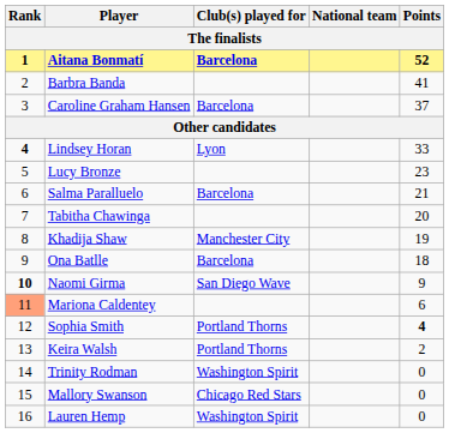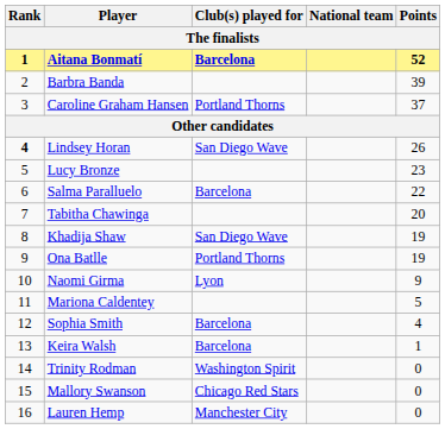 <table class="wikitable plainrowheaders sortable">
 <tr>
 <th>Rank</th>
 <th>Player</th>
 <th>Club(s) played for</th>
 <th>National team</th>
 <th>Points</th>
 </tr>
 <tr>
 <th colspan="5">The finalists</th>
 </tr>
 <tr style="background-color: #FFF68F; font-weight: bold;">
 <td align="center"><strong>1</strong></td>
 <td><strong><a href='#'>Aitana Bonmatí</a></strong></td>
 <td><strong> <a href='#'>Barcelona</a></strong></td>
 <td></td>
 <td align="center"><strong>52</strong></td>
 </tr>
 <tr>
 <td align="center">2</td>
 <td><a href='#'>Barbra Banda</a></td>
 <td></td>
 <td></td>
-<td align="center">41</td>
+<td align="center">39</td>
 </tr>
 <tr>
 <td align="center">3</td>
 <td><a href='#'>Caroline Graham Hansen</a></td>
-<td> <a href='#'>Barcelona</a></td>
+<td> <a href='#'>Portland Thorns</a></td>
 <td></td>
 <td align="center">37</td>
 </tr>
 <tr>
 <th colspan="5">Other candidates</th>
 </tr>
 <tr>
 <td align="center"><strong>4</strong></td>
 <td><a href='#'>Lindsey Horan</a></td>
-<td> <a href='#'>Lyon</a></td>
+<td> <a href='#'>San Diego Wave</a></td>
 <td></td>
-<td align="center">33</td>
+<td align="center">26</td>
 </tr>
 <tr>
 <td align="center">5</td>
 <td><a href='#'>Lucy Bronze</a></td>
 <td></td>
 <td></td>
 <td align="center">23</td>
 </tr>
 <tr>
 <td align="center">6</td>
 <td><a href='#'>Salma Paralluelo</a></td>
 <td> <a href='#'>Barcelona</a></td>
 <td></td>
-<td align="center">21</td>
+<td align="center">22</td>
 </tr>
 <tr>
 <td align="center">7</td>
 <td><a href='#'>Tabitha Chawinga</a></td>
 <td></td>
 <td></td>
 <td align="center">20</td>
 </tr>
 <tr>
 <td align="center">8</td>
 <td><a href='#'>Khadija Shaw</a></td>
-<td> <a href='#'>Manchester City</a></td>
+<td> <a href='#'>San Diego Wave</a></td>
 <td></td>
 <td align="center">19</td>
 </tr>
 <tr>
 <td align="center">9</td>
 <td><a href='#'>Ona Batlle</a></td>
-<td> <a href='#'>Barcelona</a></td>
+<td> <a href='#'>Portland Thorns</a></td>
 <td></td>
-<td align="center">18</td>
+<td align="center">19</td>
 </tr>
 <tr>
-<td align="center"><strong>10</strong></td>
+<td align="center">10</td>
 <td><a href='#'>Naomi Girma</a></td>
-<td> <a href='#'>San Diego Wave</a></td>
+<td> <a href='#'>Lyon</a></td>
 <td></td>
 <td align="center">9</td>
 </tr>
 <tr>
-<td align="center" style="background: lightsalmon;">11</td>
+<td align="center">11</td>
 <td><a href='#'>Mariona Caldentey</a></td>
 <td></td>
 <td></td>
-<td align="center">6</td>
+<td align="center">5</td>
 </tr>
 <tr>
 <td align="center">12</td>
 <td><a href='#'>Sophia Smith</a></td>
-<td> <a href='#'>Portland Thorns</a></td>
+<td> <a href='#'>Barcelona</a></td>
 <td></td>
-<td align="center"><strong>4</strong></td>
+<td align="center">4</td>
 </tr>
 <tr>
 <td align="center">13</td>
 <td><a href='#'>Keira Walsh</a></td>
-<td> <a href='#'>Portland Thorns</a></td>
+<td> <a href='#'>Barcelona</a></td>
 <td></td>
-<td align="center">2</td>
+<td align="center">1</td>
 </tr>
 <tr>
 <td align="center">14</td>
 <td><a href='#'>Trinity Rodman</a></td>
 <td> <a href='#'>Washington Spirit</a></td>
 <td></td>
 <td align="center">0</td>
 </tr>
 <tr>
 <td align="center">15</td>
 <td><a href='#'>Mallory Swanson</a></td>
 <td> <a href='#'>Chicago Red Stars</a></td>
 <td></td>
 <td align="center">0</td>
 </tr>
 <tr>
 <td align="center">16</td>
 <td><a href='#'>Lauren Hemp</a></td>
-<td> <a href='#'>Washington Spirit</a></td>
+<td> <a href='#'>Manchester City</a></td>
 <td></td>
 <td align="center">0</td>
 </tr>
 </table>
